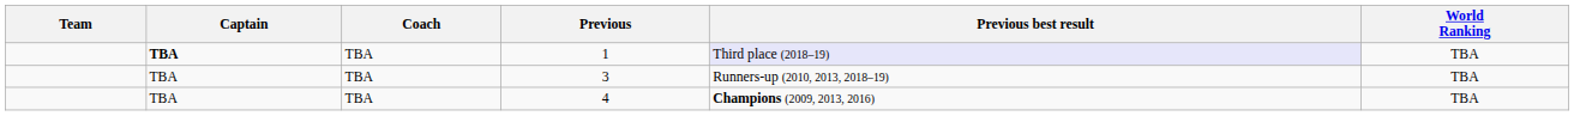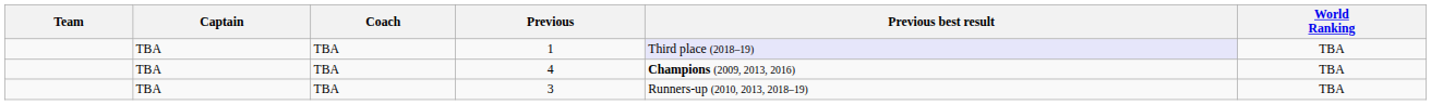 <table class="wikitable plainrowheaders" style="width:90%;">
 <tr>
 <th scope="col">Team</th>
 <th scope="col">Captain</th>
 <th scope="col">Coach</th>
 <th scope="col">Previous<br> </th>
 <th scope="col">Previous best result</th>
 <th scope="col"><a href='#'>World<br>Ranking</a></th>
 </tr>
 <tr>
 <td></td>
-<td><strong>TBA</strong></td>
+<td>TBA</td>
 <td>TBA</td>
 <td style="text-align:center;">1</td>
 <td style="background: lavender;">Third place <small>(2018–19)</small></td>
+<td style="text-align:center;">TBA</td>
+</tr>
+<tr>
+<td></td>
+<td>TBA</td>
+<td>TBA</td>
+<td style="text-align:center;">4</td>
+<td><strong>Champions</strong> <small>(2009, 2013, 2016)</small></td>
 <td style="text-align:center;">TBA</td>
 </tr>
 <tr>
 <td></td>
 <td>TBA</td>
 <td>TBA</td>
 <td style="text-align:center;">3</td>
 <td>Runners-up <small>(2010, 2013, 2018–19)</small></td>
 <td style="text-align:center;">TBA</td>
 </tr>
-<tr>
-<td></td>
-<td>TBA</td>
-<td>TBA</td>
-<td style="text-align:center;">4</td>
-<td><strong>Champions</strong> <small>(2009, 2013, 2016)</small></td>
-<td style="text-align:center;">TBA</td>
-</tr>
 </table>
